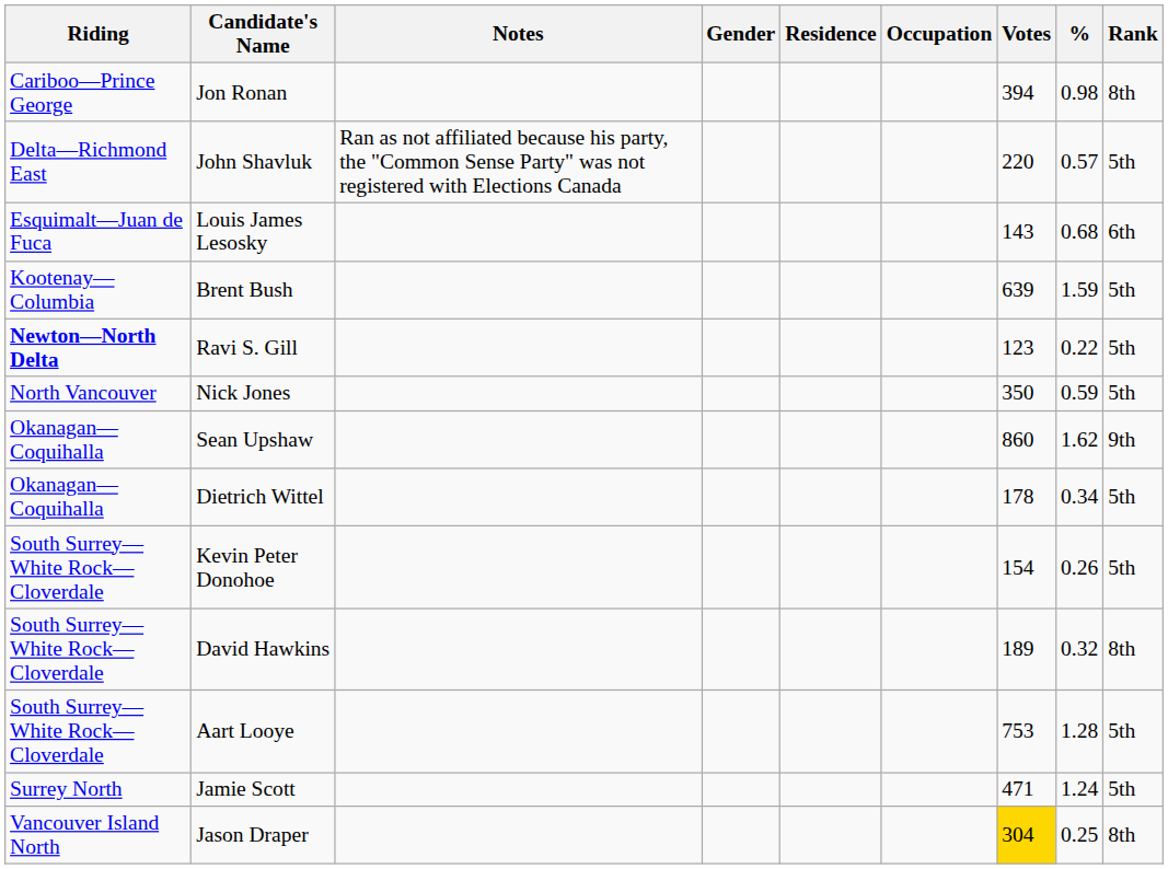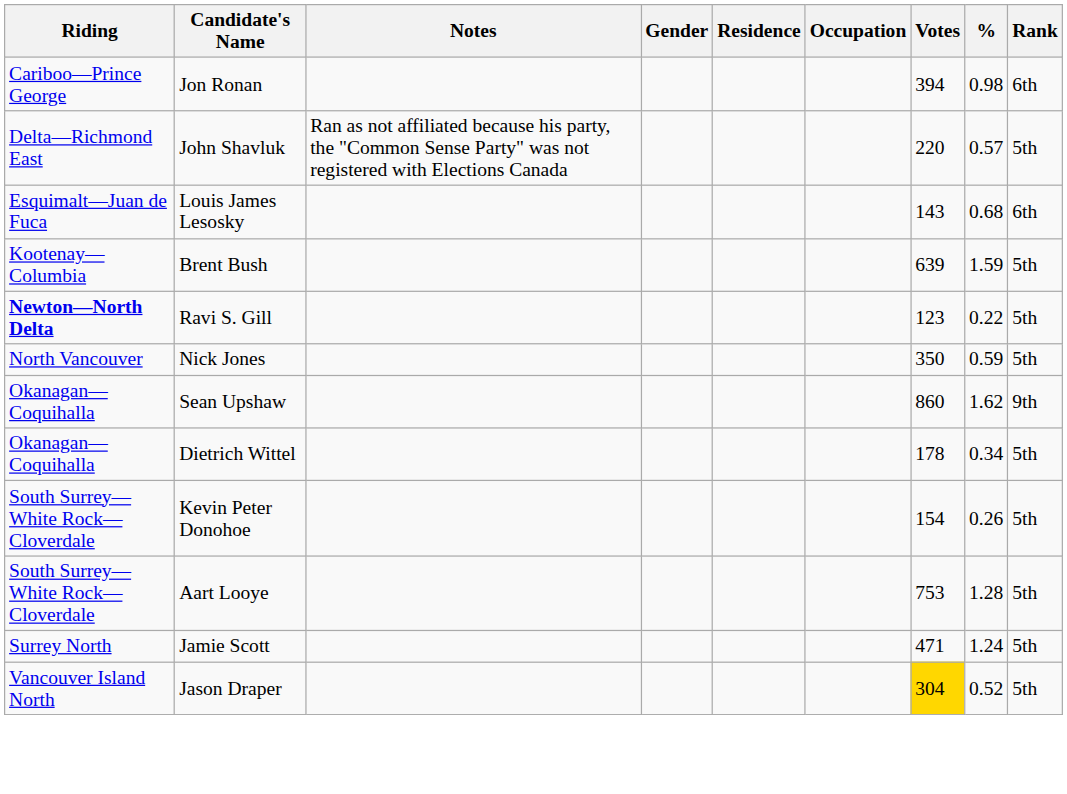 <table class="wikitable" border="1">
 <tr>
 <th>Riding</th>
 <th>Candidate's Name</th>
 <th>Notes</th>
 <th>Gender</th>
 <th>Residence</th>
 <th>Occupation</th>
 <th>Votes</th>
 <th>%</th>
 <th>Rank</th>
 </tr>
 <tr>
 <td><a href='#'>Cariboo—Prince George</a></td>
 <td>Jon Ronan</td>
 <td></td>
 <td></td>
 <td></td>
 <td></td>
 <td>394</td>
 <td>0.98</td>
-<td>8th</td>
+<td>6th</td>
 </tr>
 <tr>
 <td><a href='#'>Delta—Richmond East</a></td>
 <td>John Shavluk</td>
 <td>Ran as not affiliated because his party, the "Common Sense Party" was not registered with Elections Canada</td>
 <td></td>
 <td></td>
 <td></td>
 <td>220</td>
 <td>0.57</td>
 <td>5th</td>
 </tr>
 <tr>
 <td><a href='#'>Esquimalt—Juan de Fuca</a></td>
 <td>Louis James Lesosky</td>
 <td></td>
 <td></td>
 <td></td>
 <td></td>
 <td>143</td>
 <td>0.68</td>
 <td>6th</td>
 </tr>
 <tr>
 <td><a href='#'>Kootenay—Columbia</a></td>
 <td>Brent Bush</td>
 <td></td>
 <td></td>
 <td></td>
 <td></td>
 <td>639</td>
 <td>1.59</td>
 <td>5th</td>
 </tr>
 <tr>
 <td><strong><a href='#'>Newton—North Delta</a></strong></td>
 <td>Ravi S. Gill</td>
 <td></td>
 <td></td>
 <td></td>
 <td></td>
 <td>123</td>
 <td>0.22</td>
 <td>5th</td>
 </tr>
 <tr>
 <td><a href='#'>North Vancouver</a></td>
 <td>Nick Jones</td>
 <td></td>
 <td></td>
 <td></td>
 <td></td>
 <td>350</td>
 <td>0.59</td>
 <td>5th</td>
 </tr>
 <tr>
 <td><a href='#'>Okanagan—Coquihalla</a></td>
 <td>Sean Upshaw</td>
 <td></td>
 <td></td>
 <td></td>
 <td></td>
 <td>860</td>
 <td>1.62</td>
 <td>9th</td>
 </tr>
 <tr>
 <td><a href='#'>Okanagan—Coquihalla</a></td>
 <td>Dietrich Wittel</td>
 <td></td>
 <td></td>
 <td></td>
 <td></td>
 <td>178</td>
 <td>0.34</td>
 <td>5th</td>
 </tr>
 <tr>
 <td><a href='#'>South Surrey—White Rock—Cloverdale</a></td>
 <td>Kevin Peter Donohoe</td>
 <td></td>
 <td></td>
 <td></td>
 <td></td>
 <td>154</td>
 <td>0.26</td>
 <td>5th</td>
 </tr>
 <tr>
 <td><a href='#'>South Surrey—White Rock—Cloverdale</a></td>
-<td>David Hawkins</td>
-<td></td>
-<td></td>
-<td></td>
-<td></td>
-<td>189</td>
-<td>0.32</td>
-<td>8th</td>
-</tr>
-<tr>
-<td><a href='#'>South Surrey—White Rock—Cloverdale</a></td>
 <td>Aart Looye</td>
 <td></td>
 <td></td>
 <td></td>
 <td></td>
 <td>753</td>
 <td>1.28</td>
 <td>5th</td>
 </tr>
 <tr>
 <td><a href='#'>Surrey North</a></td>
 <td>Jamie Scott</td>
 <td></td>
 <td></td>
 <td></td>
 <td></td>
 <td>471</td>
 <td>1.24</td>
 <td>5th</td>
 </tr>
 <tr>
 <td><a href='#'>Vancouver Island North</a></td>
 <td>Jason Draper</td>
 <td></td>
 <td></td>
 <td></td>
 <td></td>
 <td style="background: gold;">304</td>
-<td>0.25</td>
-<td>8th</td>
+<td>0.52</td>
+<td>5th</td>
 </tr>
 </table>
